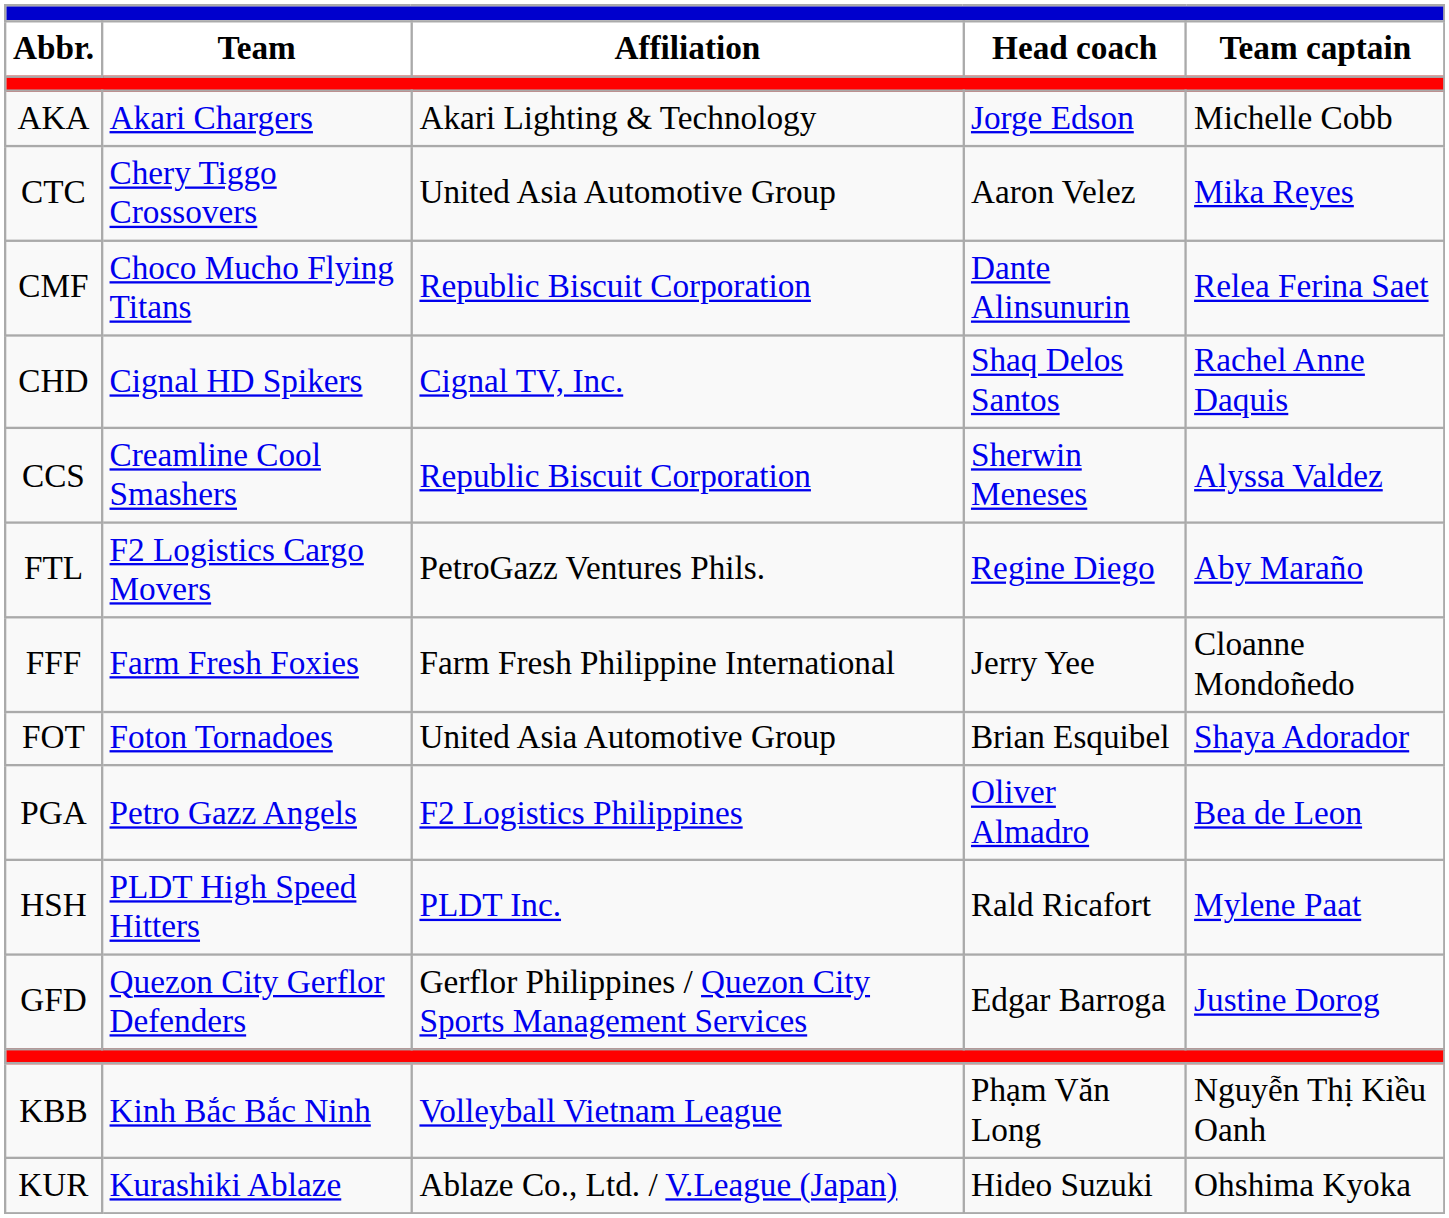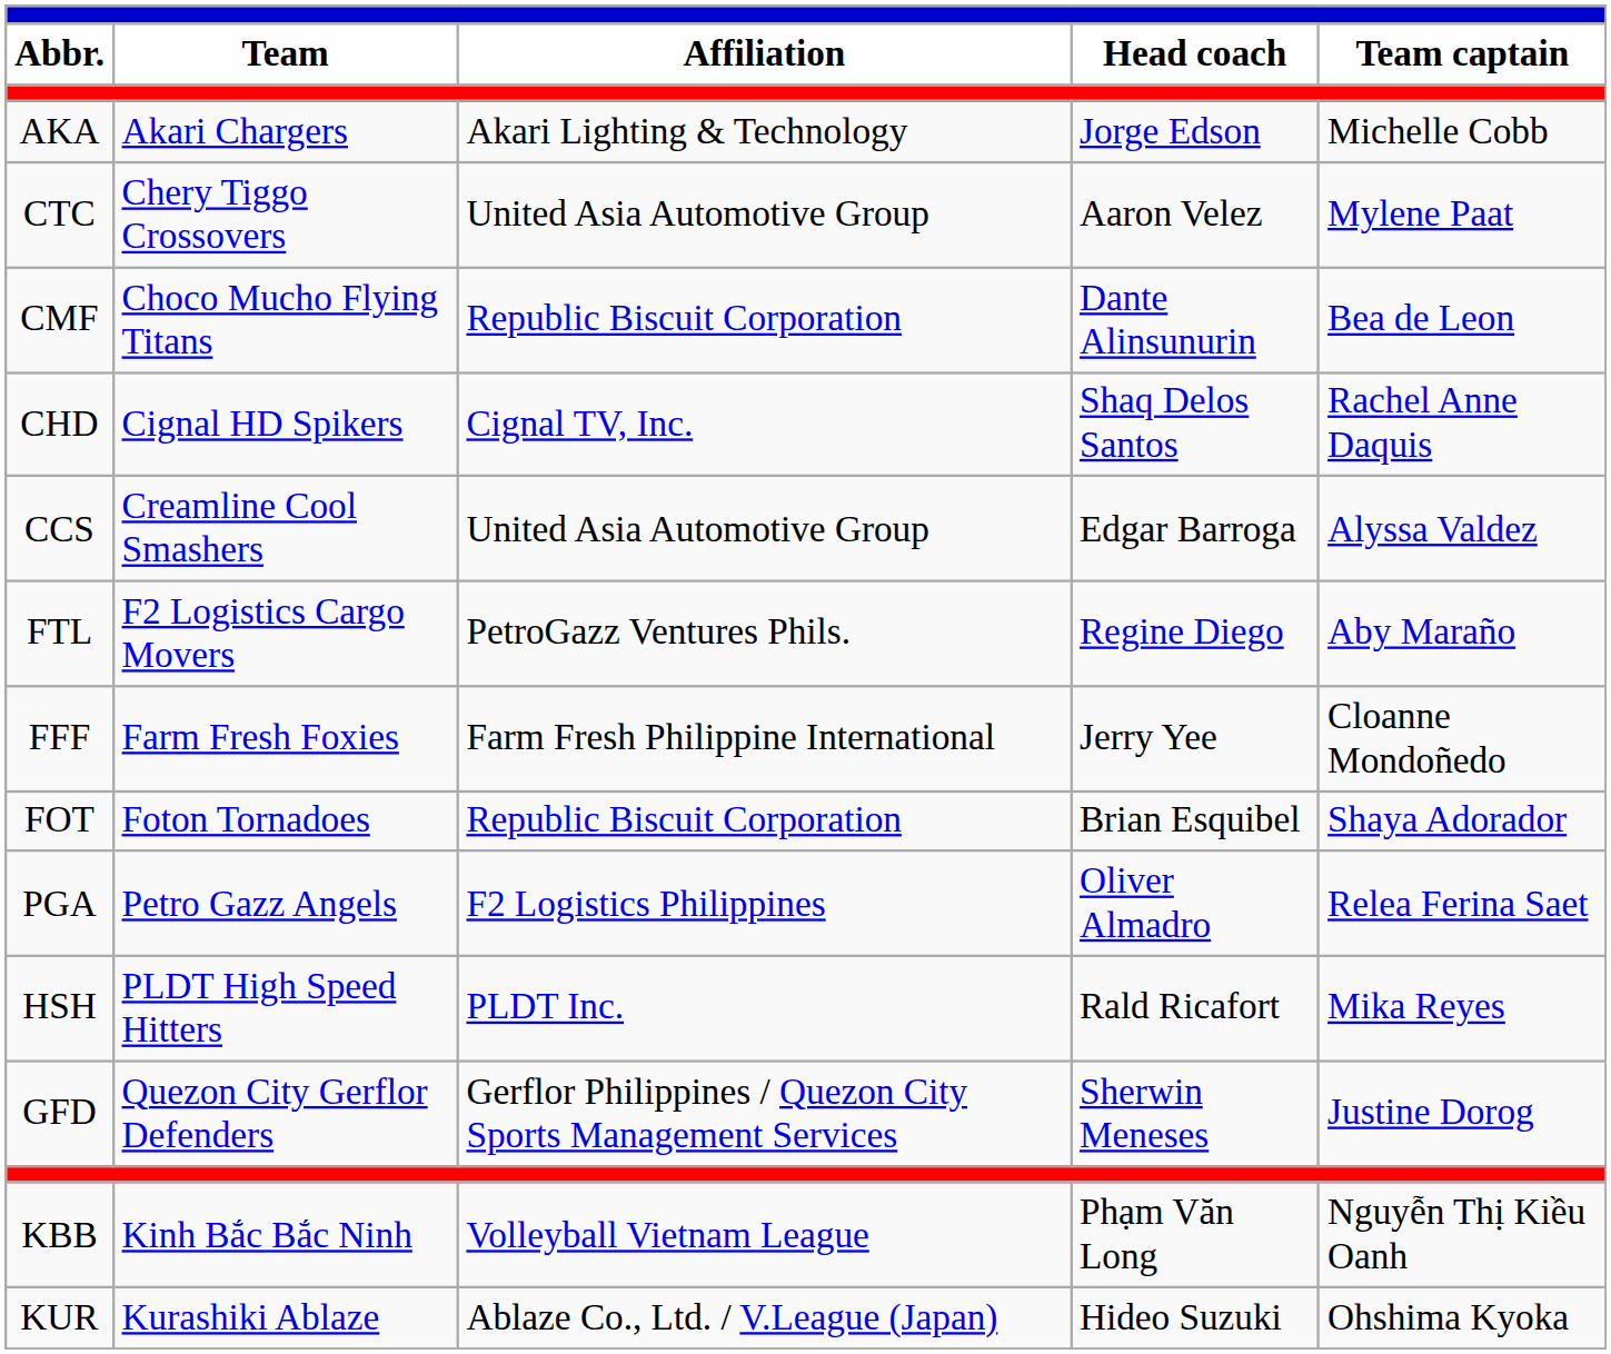 <table class="wikitable" style="width:100%; font-size:90%; text-align:left">
 <tr>
 <th style=background:#0000CD colspan="6"><span></span></th>
 </tr>
 <tr>
 <th style="background:white">Abbr.</th>
 <th style="background:white">Team</th>
 <th style="background:white">Affiliation</th>
 <th style="background:white">Head coach</th>
 <th style="background:white">Team captain</th>
 </tr>
 <tr>
 <th colspan="5" style="background:red"><span></span></th>
 </tr>
 <tr>
 <td style="text-align:center">AKA</td>
 <td><a href='#'>Akari Chargers</a></td>
 <td>Akari Lighting & Technology</td>
 <td> <a href='#'>Jorge Edson</a></td>
 <td> Michelle Cobb</td>
 </tr>
 <tr>
 <td style="text-align:center">CTC</td>
 <td><a href='#'>Chery Tiggo Crossovers</a></td>
 <td>United Asia Automotive Group</td>
 <td> Aaron Velez</td>
-<td> <a href='#'>Mika Reyes</a></td>
+<td> <a href='#'>Mylene Paat</a></td>
 </tr>
 <tr>
 <td style="text-align:center">CMF</td>
 <td><a href='#'>Choco Mucho Flying Titans</a></td>
 <td><a href='#'>Republic Biscuit Corporation</a></td>
 <td> <a href='#'>Dante Alinsunurin</a></td>
-<td> <a href='#'>Relea Ferina Saet</a></td>
+<td> <a href='#'>Bea de Leon</a></td>
 </tr>
 <tr>
 <td style="text-align:center">CHD</td>
 <td><a href='#'>Cignal HD Spikers</a></td>
 <td><a href='#'>Cignal TV, Inc.</a></td>
 <td> <a href='#'>Shaq Delos Santos</a></td>
 <td> <a href='#'>Rachel Anne Daquis</a></td>
 </tr>
 <tr>
 <td style="text-align:center">CCS</td>
 <td><a href='#'>Creamline Cool Smashers</a></td>
-<td><a href='#'>Republic Biscuit Corporation</a></td>
-<td> <a href='#'>Sherwin Meneses</a></td>
+<td>United Asia Automotive Group</td>
+<td> Edgar Barroga</td>
 <td> <a href='#'>Alyssa Valdez</a></td>
 </tr>
 <tr>
 <td style="text-align:center">FTL</td>
 <td><a href='#'>F2 Logistics Cargo Movers</a></td>
 <td>PetroGazz Ventures Phils.</td>
 <td> <a href='#'>Regine Diego</a></td>
 <td> <a href='#'>Aby Maraño</a></td>
 </tr>
 <tr>
 <td style="text-align:center">FFF</td>
 <td><a href='#'>Farm Fresh Foxies</a></td>
 <td>Farm Fresh Philippine International</td>
 <td> Jerry Yee</td>
 <td> Cloanne Mondoñedo</td>
 </tr>
 <tr>
 <td style="text-align:center">FOT</td>
 <td><a href='#'>Foton Tornadoes</a></td>
-<td>United Asia Automotive Group</td>
+<td><a href='#'>Republic Biscuit Corporation</a></td>
 <td> Brian Esquibel</td>
 <td> <a href='#'>Shaya Adorador</a></td>
 </tr>
 <tr>
 <td style="text-align:center">PGA</td>
 <td><a href='#'>Petro Gazz Angels</a></td>
 <td><a href='#'>F2 Logistics Philippines</a></td>
 <td> <a href='#'>Oliver Almadro</a></td>
-<td> <a href='#'>Bea de Leon</a></td>
+<td> <a href='#'>Relea Ferina Saet</a></td>
 </tr>
 <tr>
 <td style="text-align:center">HSH</td>
 <td><a href='#'>PLDT High Speed Hitters</a></td>
 <td><a href='#'>PLDT Inc.</a></td>
 <td> Rald Ricafort</td>
-<td> <a href='#'>Mylene Paat</a></td>
+<td> <a href='#'>Mika Reyes</a></td>
 </tr>
 <tr>
 <td style="text-align:center">GFD</td>
 <td><a href='#'>Quezon City Gerflor Defenders</a></td>
 <td>Gerflor Philippines / <a href='#'>Quezon City Sports Management Services</a></td>
-<td> Edgar Barroga</td>
+<td> <a href='#'>Sherwin Meneses</a></td>
 <td> <a href='#'>Justine Dorog</a></td>
 </tr>
 <tr>
 <th colspan="5" style="background:red"><span></span></th>
 </tr>
 <tr>
 <td style="text-align:center">KBB</td>
 <td><a href='#'>Kinh Bắc Bắc Ninh</a></td>
 <td><a href='#'>Volleyball Vietnam League</a></td>
 <td> Phạm Văn Long</td>
 <td> Nguyễn Thị Kiều Oanh</td>
 </tr>
 <tr>
 <td style="text-align:center">KUR</td>
 <td><a href='#'>Kurashiki Ablaze</a></td>
 <td>Ablaze Co., Ltd. / <a href='#'>V.League (Japan)</a></td>
 <td> Hideo Suzuki</td>
 <td> Ohshima Kyoka</td>
 </tr>
 </table>
